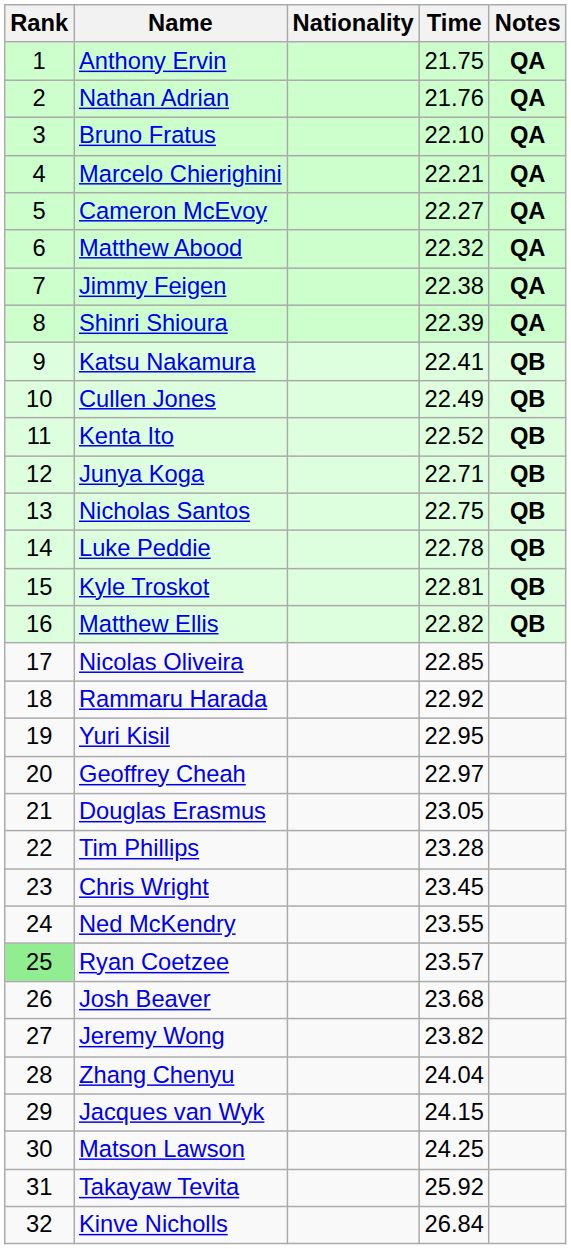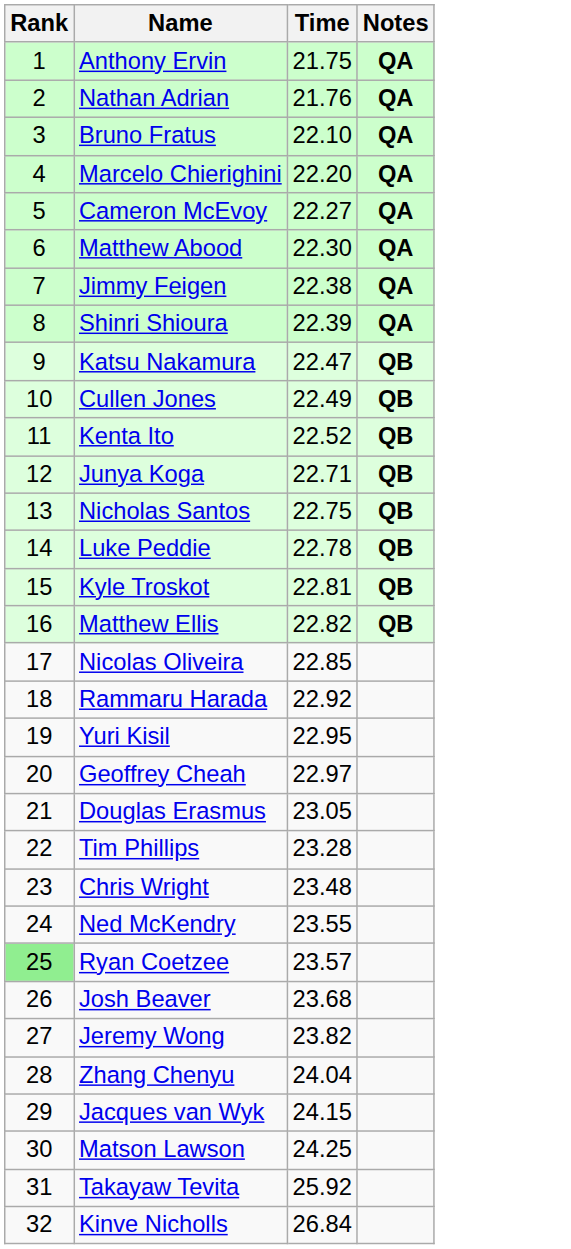 <table class="wikitable sortable" style="text-align:center">
 <tr>
 <th>Rank</th>
 <th>Name</th>
-<th>Nationality</th>
 <th>Time</th>
 <th>Notes</th>
 </tr>
 <tr bgcolor=ccffcc>
 <td>1</td>
 <td align=left><a href='#'>Anthony Ervin</a></td>
-<td align=left></td>
 <td>21.75</td>
 <td><strong>QA</strong></td>
 </tr>
 <tr bgcolor=ccffcc>
 <td>2</td>
 <td align=left><a href='#'>Nathan Adrian</a></td>
-<td align=left></td>
 <td>21.76</td>
 <td><strong>QA</strong></td>
 </tr>
 <tr bgcolor=ccffcc>
 <td>3</td>
 <td align=left><a href='#'>Bruno Fratus</a></td>
-<td align=left></td>
 <td>22.10</td>
 <td><strong>QA</strong></td>
 </tr>
 <tr bgcolor=ccffcc>
 <td>4</td>
 <td align=left><a href='#'>Marcelo Chierighini</a></td>
-<td align=left></td>
-<td>22.21</td>
+<td>22.20</td>
 <td><strong>QA</strong></td>
 </tr>
 <tr bgcolor=ccffcc>
 <td>5</td>
 <td align=left><a href='#'>Cameron McEvoy</a></td>
-<td align=left></td>
 <td>22.27</td>
 <td><strong>QA</strong></td>
 </tr>
 <tr bgcolor=ccffcc>
 <td>6</td>
 <td align=left><a href='#'>Matthew Abood</a></td>
-<td align=left></td>
-<td>22.32</td>
+<td>22.30</td>
 <td><strong>QA</strong></td>
 </tr>
 <tr bgcolor=ccffcc>
 <td>7</td>
 <td align=left><a href='#'>Jimmy Feigen</a></td>
-<td align=left></td>
 <td>22.38</td>
 <td><strong>QA</strong></td>
 </tr>
 <tr bgcolor=ccffcc>
 <td>8</td>
 <td align=left><a href='#'>Shinri Shioura</a></td>
-<td align=left></td>
 <td>22.39</td>
 <td><strong>QA</strong></td>
 </tr>
 <tr bgcolor=ddffdd>
 <td>9</td>
 <td align=left><a href='#'>Katsu Nakamura</a></td>
-<td align=left></td>
-<td>22.41</td>
+<td>22.47</td>
 <td><strong>QB</strong></td>
 </tr>
 <tr bgcolor=ddffdd>
 <td>10</td>
 <td align=left><a href='#'>Cullen Jones</a></td>
-<td align=left></td>
 <td>22.49</td>
 <td><strong>QB</strong></td>
 </tr>
 <tr bgcolor=ddffdd>
 <td>11</td>
 <td align=left><a href='#'>Kenta Ito</a></td>
-<td align=left></td>
 <td>22.52</td>
 <td><strong>QB</strong></td>
 </tr>
 <tr bgcolor=ddffdd>
 <td>12</td>
 <td align=left><a href='#'>Junya Koga</a></td>
-<td align=left></td>
 <td>22.71</td>
 <td><strong>QB</strong></td>
 </tr>
 <tr bgcolor=ddffdd>
 <td>13</td>
 <td align=left><a href='#'>Nicholas Santos</a></td>
-<td align=left></td>
 <td>22.75</td>
 <td><strong>QB</strong></td>
 </tr>
 <tr bgcolor=ddffdd>
 <td>14</td>
 <td align=left><a href='#'>Luke Peddie</a></td>
-<td align=left></td>
 <td>22.78</td>
 <td><strong>QB</strong></td>
 </tr>
 <tr bgcolor=ddffdd>
 <td>15</td>
 <td align=left><a href='#'>Kyle Troskot</a></td>
-<td align=left></td>
 <td>22.81</td>
 <td><strong>QB</strong></td>
 </tr>
 <tr bgcolor=ddffdd>
 <td>16</td>
 <td align=left><a href='#'>Matthew Ellis</a></td>
-<td align=left></td>
 <td>22.82</td>
 <td><strong>QB</strong></td>
 </tr>
 <tr>
 <td>17</td>
 <td align=left><a href='#'>Nicolas Oliveira</a></td>
-<td align=left></td>
 <td>22.85</td>
 <td></td>
 </tr>
 <tr>
 <td>18</td>
 <td align=left><a href='#'>Rammaru Harada</a></td>
-<td align=left></td>
 <td>22.92</td>
 <td></td>
 </tr>
 <tr>
 <td>19</td>
 <td align=left><a href='#'>Yuri Kisil</a></td>
-<td align=left></td>
 <td>22.95</td>
 <td></td>
 </tr>
 <tr>
 <td>20</td>
 <td align=left><a href='#'>Geoffrey Cheah</a></td>
-<td align=left></td>
 <td>22.97</td>
 <td></td>
 </tr>
 <tr>
 <td>21</td>
 <td align=left><a href='#'>Douglas Erasmus</a></td>
-<td align=left></td>
 <td>23.05</td>
 <td></td>
 </tr>
 <tr>
 <td>22</td>
 <td align=left><a href='#'>Tim Phillips</a></td>
-<td align=left></td>
 <td>23.28</td>
 <td></td>
 </tr>
 <tr>
 <td>23</td>
 <td align=left><a href='#'>Chris Wright</a></td>
-<td align=left></td>
-<td>23.45</td>
+<td>23.48</td>
 <td></td>
 </tr>
 <tr>
 <td>24</td>
 <td align=left><a href='#'>Ned McKendry</a></td>
-<td align=left></td>
 <td>23.55</td>
 <td></td>
 </tr>
 <tr>
 <td style="background: lightgreen;">25</td>
 <td align=left><a href='#'>Ryan Coetzee</a></td>
-<td align=left></td>
 <td>23.57</td>
 <td></td>
 </tr>
 <tr>
 <td>26</td>
 <td align=left><a href='#'>Josh Beaver</a></td>
-<td align=left></td>
 <td>23.68</td>
 <td></td>
 </tr>
 <tr>
 <td>27</td>
 <td align=left><a href='#'>Jeremy Wong</a></td>
-<td align=left></td>
 <td>23.82</td>
 <td></td>
 </tr>
 <tr>
 <td>28</td>
 <td align=left><a href='#'>Zhang Chenyu</a></td>
-<td align=left></td>
 <td>24.04</td>
 <td></td>
 </tr>
 <tr>
 <td>29</td>
 <td align=left><a href='#'>Jacques van Wyk</a></td>
-<td align=left></td>
 <td>24.15</td>
 <td></td>
 </tr>
 <tr>
 <td>30</td>
 <td align=left><a href='#'>Matson Lawson</a></td>
-<td align=left></td>
 <td>24.25</td>
 <td></td>
 </tr>
 <tr>
 <td>31</td>
 <td align=left><a href='#'>Takayaw Tevita</a></td>
-<td align=left></td>
 <td>25.92</td>
 <td></td>
 </tr>
 <tr>
 <td>32</td>
 <td align=left><a href='#'>Kinve Nicholls</a></td>
-<td align=left></td>
 <td>26.84</td>
 <td></td>
 </tr>
 </table>
